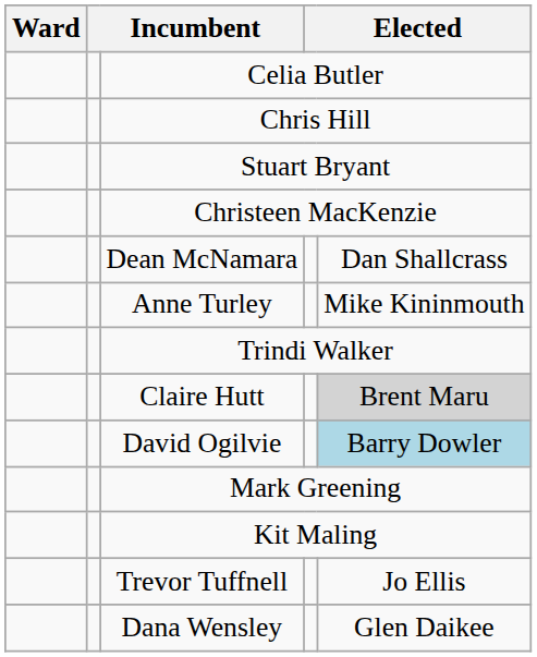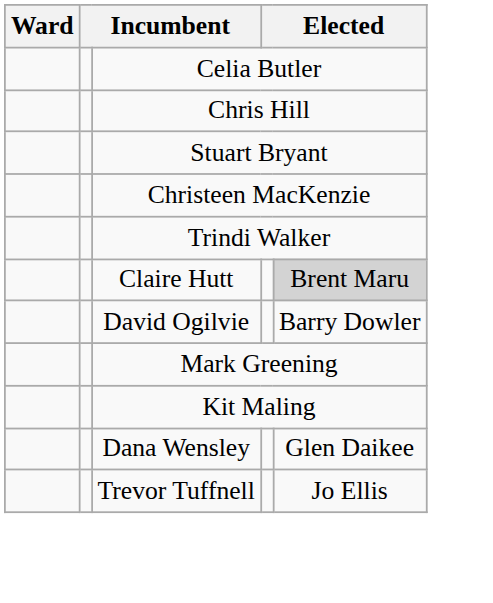 <table class="wikitable col1left" style="text-align:center;font-size:90%">
 <tr>
 <th>Ward</th>
 <th colspan="2">Incumbent</th>
 <th colspan="2">Elected</th>
 </tr>
 <tr>
 <td></td>
 <td></td>
 <td colspan="3">Celia Butler</td>
 </tr>
 <tr>
 <td></td>
 <td></td>
 <td colspan="3">Chris Hill</td>
 </tr>
 <tr>
 <td></td>
 <td></td>
 <td colspan="3">Stuart Bryant</td>
 </tr>
 <tr>
 <td></td>
 <td></td>
 <td colspan="3">Christeen MacKenzie</td>
 </tr>
 <tr>
 <td></td>
 <td></td>
-<td>Dean McNamara</td>
-<td></td>
-<td>Dan Shallcrass</td>
-</tr>
-<tr>
-<td></td>
-<td></td>
-<td>Anne Turley</td>
-<td></td>
-<td>Mike Kininmouth</td>
-</tr>
-<tr>
-<td></td>
-<td></td>
 <td colspan="3">Trindi Walker</td>
 </tr>
 <tr>
 <td></td>
 <td></td>
 <td>Claire Hutt</td>
 <td></td>
 <td style="background: lightgrey;">Brent Maru</td>
 </tr>
 <tr>
 <td></td>
 <td></td>
 <td>David Ogilvie</td>
 <td></td>
-<td style="background: lightblue;">Barry Dowler</td>
+<td>Barry Dowler</td>
 </tr>
 <tr>
 <td></td>
 <td></td>
 <td colspan="3">Mark Greening</td>
 </tr>
 <tr>
 <td></td>
 <td></td>
 <td colspan="3">Kit Maling</td>
 </tr>
 <tr>
 <td></td>
 <td></td>
+<td>Dana Wensley</td>
+<td></td>
+<td>Glen Daikee</td>
+</tr>
+<tr>
+<td></td>
+<td></td>
 <td>Trevor Tuffnell</td>
 <td></td>
 <td>Jo Ellis</td>
 </tr>
-<tr>
-<td></td>
-<td></td>
-<td>Dana Wensley</td>
-<td></td>
-<td>Glen Daikee</td>
-</tr>
 </table>
